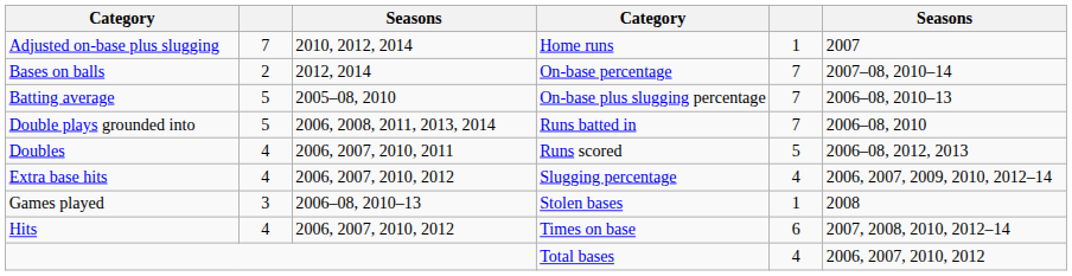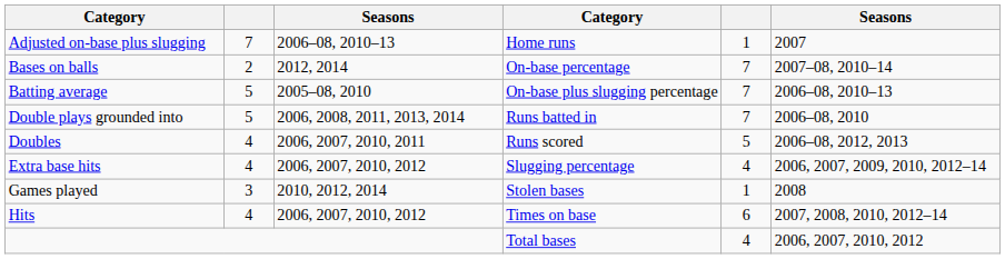 <table class="wikitable">
 <tr>
 <th scope="col" style="width:22%;">Category</th>
 <th scope="col" style="width:5%;"></th>
 <th scope="col" style="width:23%;">Seasons</th>
 <th scope="col" style="width:22%;">Category</th>
 <th scope="col" style="width:5%;"></th>
 <th scope="col" style="width:23%;">Seasons</th>
 </tr>
 <tr>
 <td><a href='#'>Adjusted on-base plus slugging</a></td>
 <td style="text-align:center;">7</td>
-<td>2010, 2012, 2014</td>
+<td>2006–08, 2010–13</td>
 <td><a href='#'>Home runs</a></td>
 <td style="text-align:center;">1</td>
 <td>2007</td>
 </tr>
 <tr>
 <td><a href='#'>Bases on balls</a></td>
 <td style="text-align:center;">2</td>
 <td>2012, 2014</td>
 <td><a href='#'>On-base percentage</a></td>
 <td style="text-align:center;">7</td>
 <td>2007–08, 2010–14</td>
 </tr>
 <tr>
 <td><a href='#'>Batting average</a></td>
 <td style="text-align:center;">5</td>
 <td>2005–08, 2010</td>
 <td><a href='#'>On-base plus slugging</a> percentage</td>
 <td style="text-align:center;">7</td>
 <td>2006–08, 2010–13</td>
 </tr>
 <tr>
 <td><a href='#'>Double plays</a> grounded into</td>
 <td style="text-align:center;">5</td>
 <td>2006, 2008, 2011, 2013, 2014</td>
 <td><a href='#'>Runs batted in</a></td>
 <td style="text-align:center;">7</td>
 <td>2006–08, 2010</td>
 </tr>
 <tr>
 <td><a href='#'>Doubles</a></td>
 <td style="text-align:center;">4</td>
 <td>2006, 2007, 2010, 2011</td>
 <td><a href='#'>Runs</a> scored</td>
 <td style="text-align:center;">5</td>
 <td>2006–08, 2012, 2013</td>
 </tr>
 <tr>
 <td><a href='#'>Extra base hits</a></td>
 <td style="text-align:center;">4</td>
 <td>2006, 2007, 2010, 2012</td>
 <td><a href='#'>Slugging percentage</a></td>
 <td style="text-align:center;">4</td>
 <td>2006, 2007, 2009, 2010, 2012–14</td>
 </tr>
 <tr>
 <td>Games played</td>
 <td style="text-align:center;">3</td>
-<td>2006–08, 2010–13</td>
+<td>2010, 2012, 2014</td>
 <td><a href='#'>Stolen bases</a></td>
 <td style="text-align:center;">1</td>
 <td>2008</td>
 </tr>
 <tr>
 <td><a href='#'>Hits</a></td>
 <td style="text-align:center;">4</td>
 <td>2006, 2007, 2010, 2012</td>
 <td><a href='#'>Times on base</a></td>
 <td style="text-align:center;">6</td>
 <td>2007, 2008, 2010, 2012–14</td>
 </tr>
 <tr>
 <td colspan="3" style="text-align: center;"></td>
 <td><a href='#'>Total bases</a></td>
 <td style="text-align:center;">4</td>
 <td>2006, 2007, 2010, 2012</td>
 </tr>
 </table>
